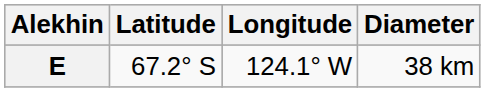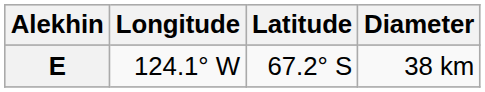 <table class="wikitable" style="text-align: right;">
 <tr>
 <th scope="col">Alekhin</th>
+<th scope="col">Longitude</th>
 <th scope="col">Latitude</th>
-<th scope="col">Longitude</th>
 <th scope="col">Diameter</th>
 </tr>
 <tr>
 <th scope="row">E</th>
+<td>124.1° W</td>
 <td>67.2° S</td>
-<td>124.1° W</td>
 <td>38 km</td>
 </tr>
 </table>
